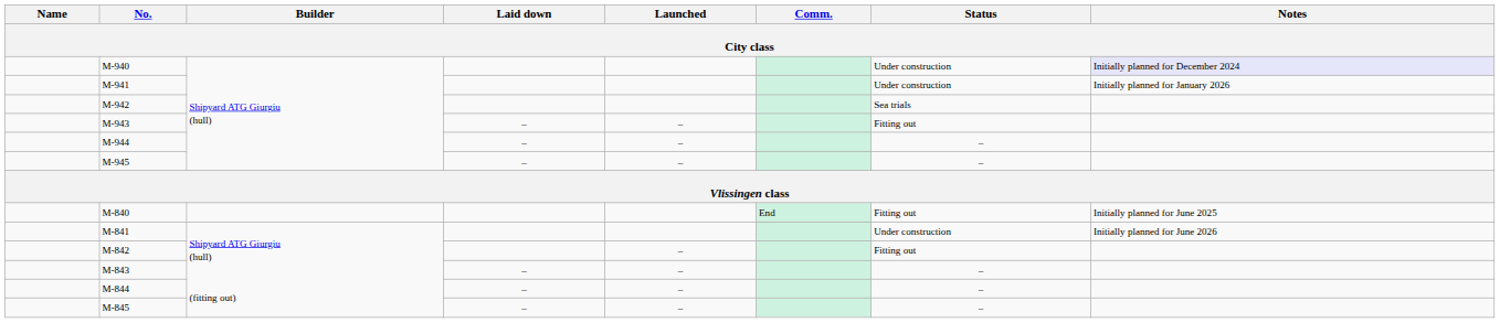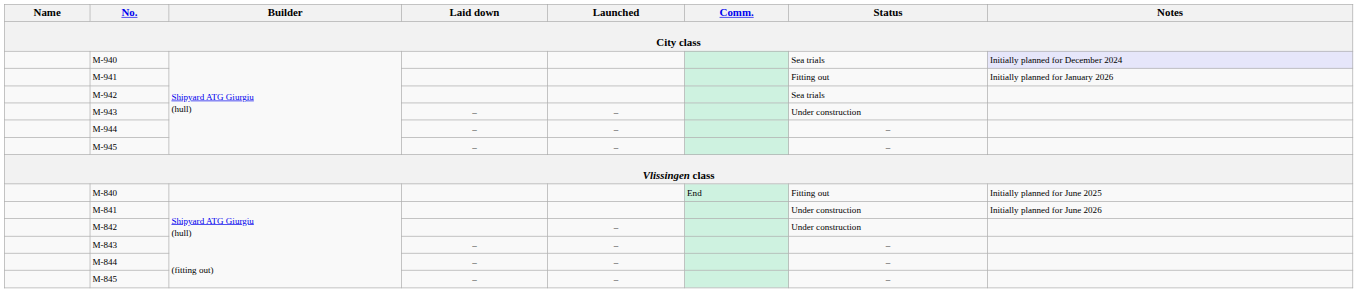 <table class="sortable wikitable" border="1" style="width:100%;">
 <tr>
 <th>Name</th>
 <th><a href='#'>No.</a></th>
 <th>Builder</th>
 <th>Laid down</th>
 <th>Launched</th>
 <th><a href='#'>Comm.</a></th>
 <th>Status</th>
 <th>Notes</th>
 </tr>
 <tr>
 <th colspan="8"><br>City class</th>
 </tr>
 <tr>
 <td></td>
 <td><small>M-940</small></td>
 <td rowspan="6"><a href='#'><small>Shipyard ATG Giurgiu</small></a><small><br>(hull)</small><br><small></small></td>
 <td><small></small></td>
 <td style="text-align: center"><small></small></td>
 <td style="background: #CEF2E0"><small></small></td>
-<td><small>Under construction</small></td>
+<td><small>Sea trials</small></td>
 <td style="background: lavender;"><small>Initially planned for December 2024</small></td>
 </tr>
 <tr>
 <td></td>
 <td><small>M-941</small></td>
 <td><small></small></td>
 <td style="text-align: center"><small></small></td>
 <td style="background: #CEF2E0"><small></small></td>
-<td><small>Under construction</small></td>
+<td><small>Fitting out</small></td>
 <td><small>Initially planned for January 2026</small></td>
 </tr>
 <tr>
 <td></td>
 <td><small>M-942</small></td>
 <td><small></small></td>
 <td style="text-align: center"><small></small></td>
 <td style="background: #CEF2E0"><small></small></td>
 <td><small>Sea trials</small></td>
 <td></td>
 </tr>
 <tr>
 <td></td>
 <td><small>M-943</small></td>
 <td style="text-align: center"><small>–</small></td>
 <td style="text-align: center"><small>–</small></td>
 <td style="background: #CEF2E0"><small></small></td>
-<td><small>Fitting out</small></td>
+<td><small>Under construction</small></td>
 <td></td>
 </tr>
 <tr>
 <td></td>
 <td><small>M-944</small></td>
 <td style="text-align: center"><small>–</small></td>
 <td style="text-align: center"><small>–</small></td>
 <td style="background: #CEF2E0"><small></small></td>
 <td style="text-align: center"><small>–</small></td>
 <td></td>
 </tr>
 <tr>
 <td></td>
 <td><small>M-945</small></td>
 <td style="text-align: center"><small>–</small></td>
 <td style="text-align: center"><small>–</small></td>
 <td style="background: #CEF2E0"><small></small></td>
 <td style="text-align: center"><small>–</small></td>
 <td></td>
 </tr>
 <tr>
 <th colspan="8"><br><em>Vlissingen</em> class</th>
 </tr>
 <tr>
 <td></td>
 <td><small>M-840</small></td>
 <td><small></small></td>
 <td><small></small></td>
 <td style="text-align: center"><small></small></td>
 <td style="background: #CEF2E0"><small>End </small></td>
 <td><small>Fitting out</small></td>
 <td><small>Initially planned for June 2025</small></td>
 </tr>
 <tr>
 <td></td>
 <td><small>M-841</small></td>
 <td rowspan="5"><a href='#'><small>Shipyard ATG Giurgiu</small></a><small><br>(hull)</small><br><small></small><br><small> <br>(fitting out)</small></td>
 <td><small></small></td>
 <td style="text-align: center"><small></small></td>
 <td style="background: #CEF2E0"><small></small></td>
 <td><small>Under construction</small></td>
 <td><small>Initially planned for June 2026</small></td>
 </tr>
 <tr>
 <td></td>
 <td><small>M-842</small></td>
 <td><small></small></td>
 <td style="text-align: center"><small>–</small></td>
 <td style="background: #CEF2E0"><small></small></td>
-<td><small>Fitting out</small></td>
+<td><small>Under construction</small></td>
 <td></td>
 </tr>
 <tr>
 <td></td>
 <td><small>M-843</small></td>
 <td style="text-align: center"><small>–</small></td>
 <td style="text-align: center"><small>–</small></td>
 <td style="background: #CEF2E0"><small></small></td>
 <td style="text-align: center"><small>–</small></td>
 <td></td>
 </tr>
 <tr>
 <td></td>
 <td><small>M-844</small></td>
 <td style="text-align: center"><small>–</small></td>
 <td style="text-align: center"><small>–</small></td>
 <td style="background: #CEF2E0"><small></small></td>
 <td style="text-align: center"><small>–</small></td>
 <td></td>
 </tr>
 <tr>
 <td></td>
 <td><small>M-845</small></td>
 <td style="text-align: center"><small>–</small></td>
 <td style="text-align: center"><small>–</small></td>
 <td style="background: #CEF2E0"><small></small></td>
 <td style="text-align: center"><small>–</small></td>
 <td></td>
 </tr>
 </table>
